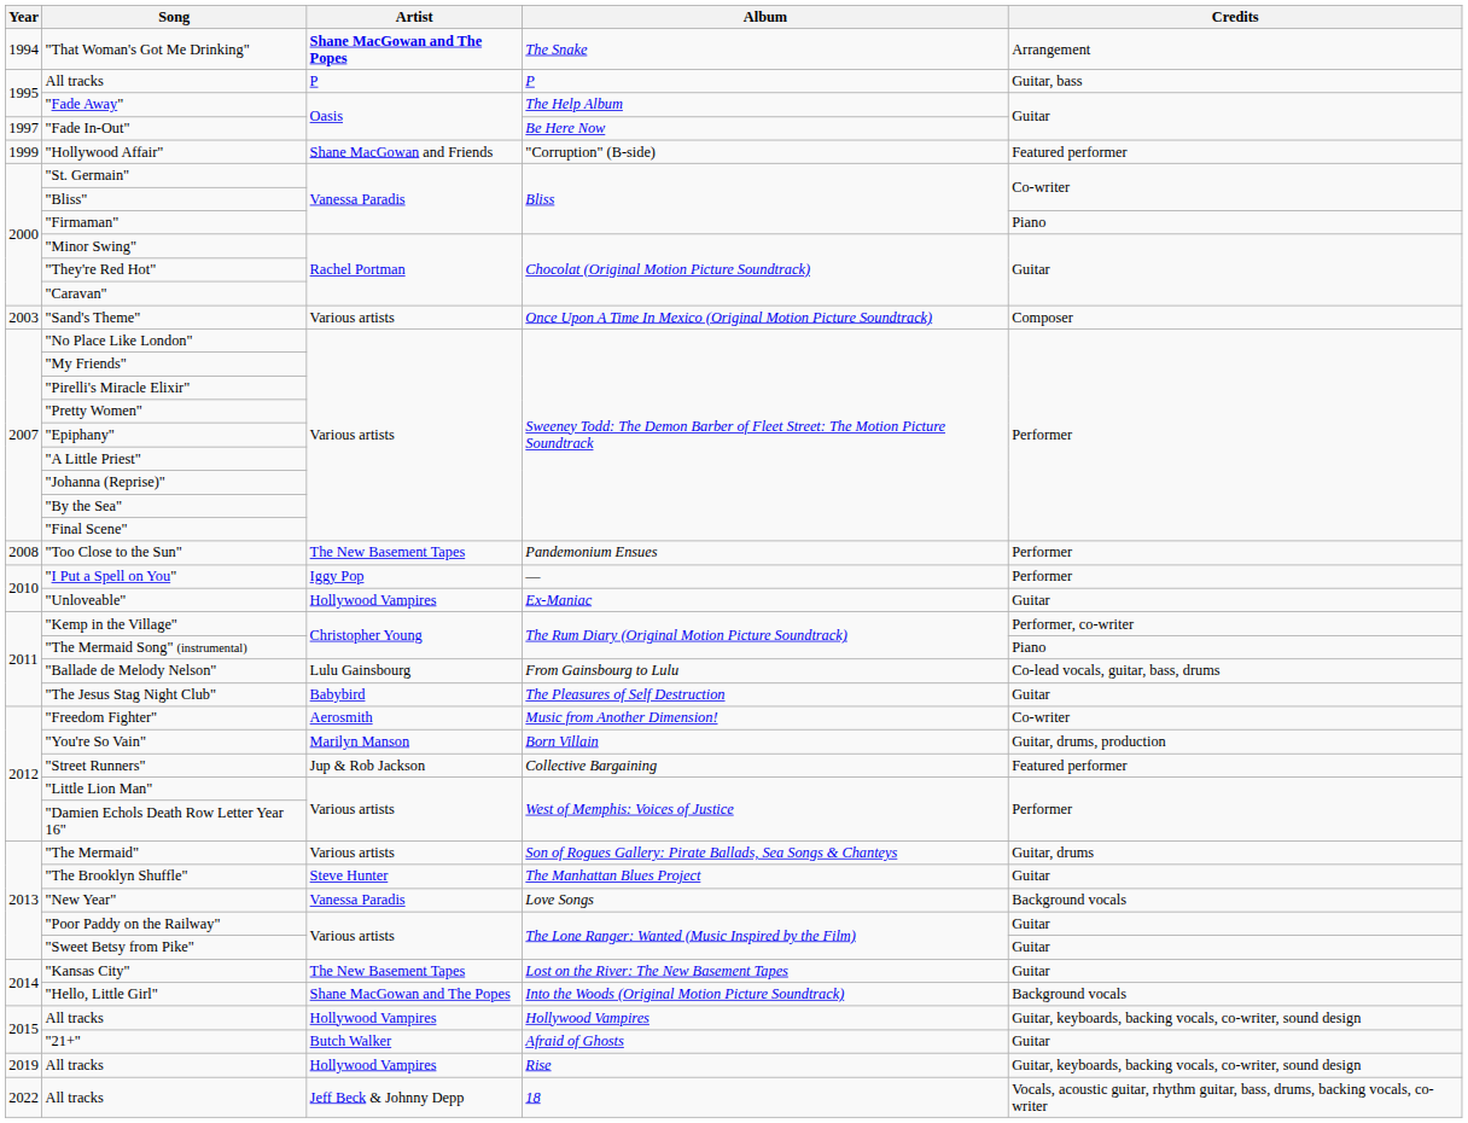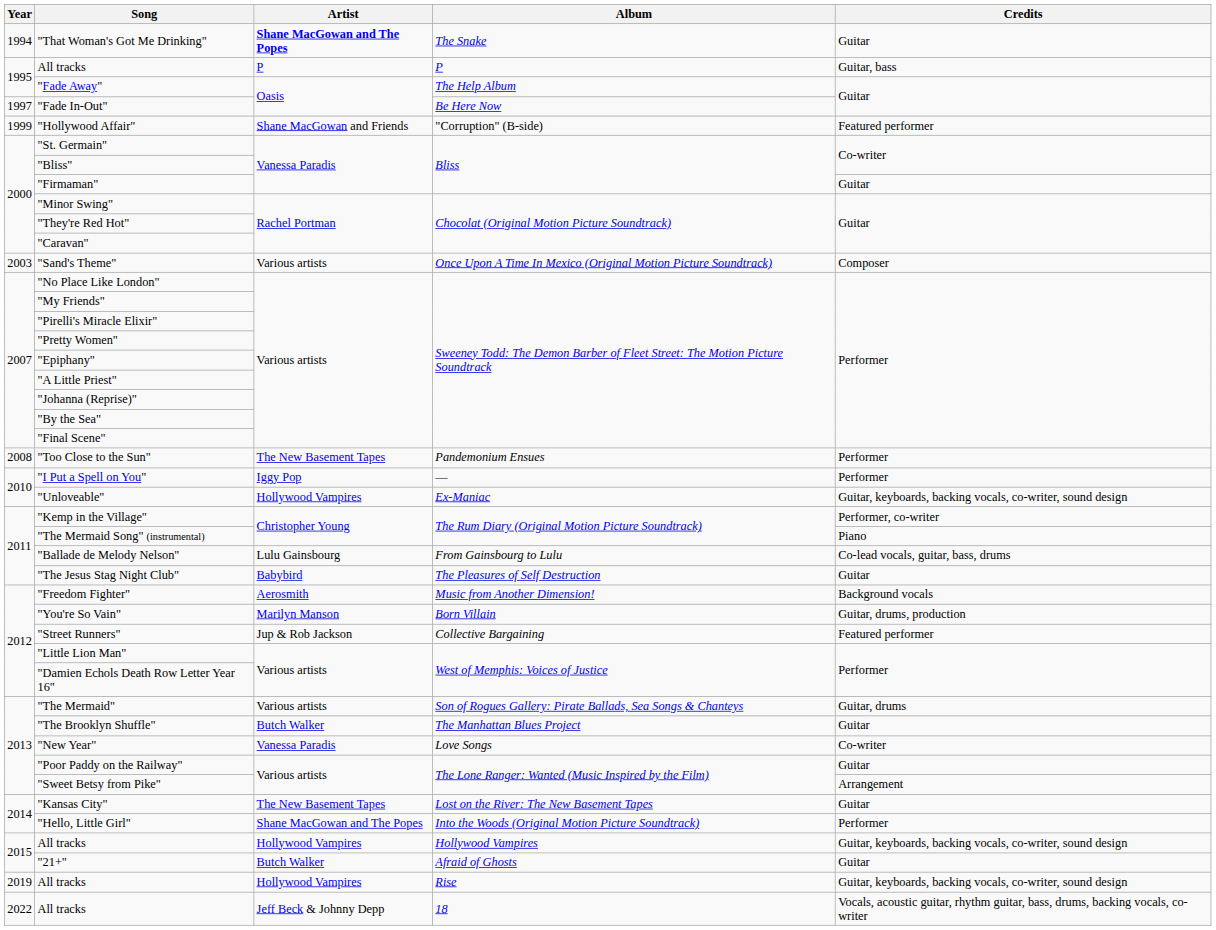 <table class="wikitable">
 <tr>
 <th>Year</th>
 <th>Song</th>
 <th>Artist</th>
 <th>Album</th>
 <th>Credits</th>
 </tr>
 <tr>
 <td>1994</td>
 <td>"That Woman's Got Me Drinking"</td>
 <td><strong><a href='#'>Shane MacGowan and The Popes</a></strong></td>
 <td><em><a href='#'>The Snake</a></em></td>
-<td>Arrangement</td>
+<td>Guitar</td>
 </tr>
 <tr>
 <td rowspan="2">1995</td>
 <td>All tracks</td>
 <td><a href='#'>P</a></td>
 <td><em><a href='#'>P</a></em></td>
 <td>Guitar, bass</td>
 </tr>
 <tr>
 <td>"<a href='#'>Fade Away</a>"</td>
 <td rowspan="2"><a href='#'>Oasis</a></td>
 <td><em><a href='#'>The Help Album</a></em></td>
 <td rowspan="2">Guitar</td>
 </tr>
 <tr>
 <td>1997</td>
 <td>"Fade In-Out"</td>
 <td><em><a href='#'>Be Here Now</a></em></td>
 </tr>
 <tr>
 <td>1999</td>
 <td>"Hollywood Affair"</td>
 <td><a href='#'>Shane MacGowan</a> and Friends</td>
 <td>"Corruption" (B-side)</td>
 <td>Featured performer</td>
 </tr>
 <tr>
 <td rowspan="6">2000</td>
 <td>"St. Germain"</td>
 <td rowspan="3"><a href='#'>Vanessa Paradis</a></td>
 <td rowspan="3"><em><a href='#'>Bliss</a></em></td>
 <td rowspan="2">Co-writer</td>
 </tr>
 <tr>
 <td>"Bliss"</td>
 </tr>
 <tr>
 <td>"Firmaman"</td>
-<td>Piano</td>
+<td>Guitar</td>
 </tr>
 <tr>
 <td>"Minor Swing"</td>
 <td rowspan="3"><a href='#'>Rachel Portman</a></td>
 <td rowspan="3"><em><a href='#'>Chocolat (Original Motion Picture Soundtrack)</a></em></td>
 <td rowspan="3">Guitar</td>
 </tr>
 <tr>
 <td>"They're Red Hot"</td>
 </tr>
 <tr>
 <td>"Caravan"</td>
 </tr>
 <tr>
 <td>2003</td>
 <td>"Sand's Theme"</td>
 <td>Various artists</td>
 <td><em><a href='#'>Once Upon A Time In Mexico (Original Motion Picture Soundtrack)</a></em></td>
 <td>Composer</td>
 </tr>
 <tr>
 <td rowspan="9">2007</td>
 <td>"No Place Like London"</td>
 <td rowspan="9">Various artists</td>
 <td rowspan="9"><em><a href='#'>Sweeney Todd: The Demon Barber of Fleet Street: The Motion Picture Soundtrack</a></em></td>
 <td rowspan="9">Performer</td>
 </tr>
 <tr>
 <td>"My Friends"</td>
 </tr>
 <tr>
 <td>"Pirelli's Miracle Elixir"</td>
 </tr>
 <tr>
 <td>"Pretty Women"</td>
 </tr>
 <tr>
 <td>"Epiphany"</td>
 </tr>
 <tr>
 <td>"A Little Priest"</td>
 </tr>
 <tr>
 <td>"Johanna (Reprise)"</td>
 </tr>
 <tr>
 <td>"By the Sea"</td>
 </tr>
 <tr>
 <td>"Final Scene"</td>
 </tr>
 <tr>
 <td>2008</td>
 <td>"Too Close to the Sun"</td>
 <td><a href='#'>The New Basement Tapes</a></td>
 <td><em>Pandemonium Ensues</em></td>
 <td>Performer</td>
 </tr>
 <tr>
 <td rowspan="2">2010</td>
 <td>"<a href='#'>I Put a Spell on You</a>"</td>
 <td><a href='#'>Iggy Pop</a></td>
 <td>—</td>
 <td>Performer</td>
 </tr>
 <tr>
 <td>"Unloveable"</td>
 <td><a href='#'>Hollywood Vampires</a></td>
 <td><em><a href='#'>Ex-Maniac</a></em></td>
-<td>Guitar</td>
+<td>Guitar, keyboards, backing vocals, co-writer, sound design</td>
 </tr>
 <tr>
 <td rowspan="4">2011</td>
 <td>"Kemp in the Village"</td>
 <td rowspan="2"><a href='#'>Christopher Young</a></td>
 <td rowspan="2"><em><a href='#'>The Rum Diary (Original Motion Picture Soundtrack)</a></em></td>
 <td>Performer, co-writer</td>
 </tr>
 <tr>
 <td>"The Mermaid Song" <small>(instrumental)</small></td>
 <td>Piano</td>
 </tr>
 <tr>
 <td>"Ballade de Melody Nelson"</td>
 <td>Lulu Gainsbourg</td>
 <td><em>From Gainsbourg to Lulu</em></td>
 <td>Co-lead vocals, guitar, bass, drums</td>
 </tr>
 <tr>
 <td>"The Jesus Stag Night Club"</td>
 <td><a href='#'>Babybird</a></td>
 <td><em><a href='#'>The Pleasures of Self Destruction</a></em></td>
 <td>Guitar</td>
 </tr>
 <tr>
 <td rowspan="5">2012</td>
 <td>"Freedom Fighter"</td>
 <td><a href='#'>Aerosmith</a></td>
 <td><em><a href='#'>Music from Another Dimension!</a></em></td>
-<td>Co-writer</td>
+<td>Background vocals</td>
 </tr>
 <tr>
 <td>"You're So Vain"</td>
 <td><a href='#'>Marilyn Manson</a></td>
 <td><em><a href='#'>Born Villain</a></em></td>
 <td>Guitar, drums, production</td>
 </tr>
 <tr>
 <td>"Street Runners"</td>
 <td>Jup & Rob Jackson</td>
 <td><em>Collective Bargaining</em></td>
 <td>Featured performer</td>
 </tr>
 <tr>
 <td>"Little Lion Man"</td>
 <td rowspan="2">Various artists</td>
 <td rowspan="2"><em><a href='#'>West of Memphis: Voices of Justice</a></em></td>
 <td rowspan="2">Performer</td>
 </tr>
 <tr>
 <td>"Damien Echols Death Row Letter Year 16"</td>
 </tr>
 <tr>
 <td rowspan="5">2013</td>
 <td>"The Mermaid"</td>
 <td>Various artists</td>
 <td><em><a href='#'>Son of Rogues Gallery: Pirate Ballads, Sea Songs & Chanteys</a></em></td>
 <td>Guitar, drums</td>
 </tr>
 <tr>
 <td>"The Brooklyn Shuffle"</td>
-<td><a href='#'>Steve Hunter</a></td>
+<td><a href='#'>Butch Walker</a></td>
 <td><em><a href='#'>The Manhattan Blues Project</a></em></td>
 <td>Guitar</td>
 </tr>
 <tr>
 <td>"New Year"</td>
 <td><a href='#'>Vanessa Paradis</a></td>
 <td><em>Love Songs</em></td>
-<td>Background vocals</td>
+<td>Co-writer</td>
 </tr>
 <tr>
 <td>"Poor Paddy on the Railway"</td>
 <td rowspan="2">Various artists</td>
 <td rowspan="2"><em><a href='#'>The Lone Ranger: Wanted (Music Inspired by the Film)</a></em></td>
 <td>Guitar</td>
 </tr>
 <tr>
 <td>"Sweet Betsy from Pike"</td>
-<td>Guitar</td>
+<td>Arrangement</td>
 </tr>
 <tr>
 <td rowspan="2">2014</td>
 <td>"Kansas City"</td>
 <td><a href='#'>The New Basement Tapes</a></td>
 <td><em><a href='#'>Lost on the River: The New Basement Tapes</a></em></td>
 <td>Guitar</td>
 </tr>
 <tr>
 <td>"Hello, Little Girl"</td>
 <td><a href='#'>Shane MacGowan and The Popes</a></td>
 <td><em><a href='#'>Into the Woods (Original Motion Picture Soundtrack)</a></em></td>
-<td>Background vocals</td>
+<td>Performer</td>
 </tr>
 <tr>
 <td rowspan="2">2015</td>
 <td>All tracks</td>
 <td><a href='#'>Hollywood Vampires</a></td>
 <td><em><a href='#'>Hollywood Vampires</a></em></td>
 <td>Guitar, keyboards, backing vocals, co-writer, sound design</td>
 </tr>
 <tr>
 <td>"21+"</td>
 <td><a href='#'>Butch Walker</a></td>
 <td><em><a href='#'>Afraid of Ghosts</a></em></td>
 <td>Guitar</td>
 </tr>
 <tr>
 <td>2019</td>
 <td>All tracks</td>
 <td><a href='#'>Hollywood Vampires</a></td>
 <td><em><a href='#'>Rise</a></em></td>
 <td>Guitar, keyboards, backing vocals, co-writer, sound design</td>
 </tr>
 <tr>
 <td>2022</td>
 <td>All tracks</td>
 <td><a href='#'>Jeff Beck</a> & Johnny Depp</td>
 <td><em><a href='#'>18</a></em></td>
 <td>Vocals, acoustic guitar, rhythm guitar, bass, drums, backing vocals, co-writer</td>
 </tr>
 </table>
